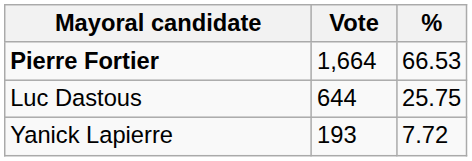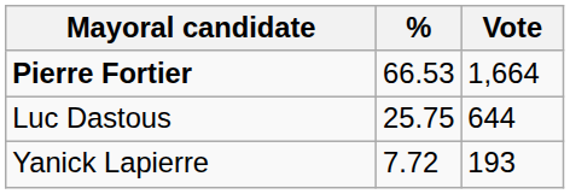 <table class="wikitable">
 <tr>
 <th bgcolor="#DDDDFF" width="200px">Mayoral candidate</th>
+<th bgcolor="#DDDDFF"  width="30px">%</th>
 <th bgcolor="#DDDDFF" width="50px">Vote</th>
-<th bgcolor="#DDDDFF"  width="30px">%</th>
 </tr>
 <tr>
 <td><strong>Pierre Fortier</strong></td>
+<td>66.53</td>
 <td>1,664</td>
-<td>66.53</td>
 </tr>
 <tr>
 <td>Luc Dastous</td>
+<td>25.75</td>
 <td>644</td>
-<td>25.75</td>
 </tr>
 <tr>
 <td>Yanick Lapierre</td>
+<td>7.72</td>
 <td>193</td>
-<td>7.72</td>
 </tr>
 </table>
